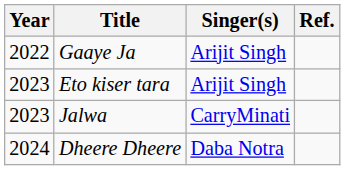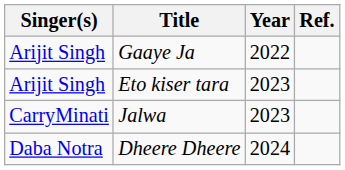 <table class="wikitable">
 <tr>
+<th>Singer(s)</th>
+<th>Title</th>
 <th>Year</th>
-<th>Title</th>
-<th>Singer(s)</th>
 <th>Ref.</th>
 </tr>
 <tr>
+<td><a href='#'>Arijit Singh</a></td>
+<td><em>Gaaye Ja</em></td>
 <td>2022</td>
-<td><em>Gaaye Ja</em></td>
-<td><a href='#'>Arijit Singh</a></td>
 <td></td>
 </tr>
 <tr>
+<td><a href='#'>Arijit Singh</a></td>
+<td><em>Eto kiser tara</em></td>
 <td>2023</td>
-<td><em>Eto kiser tara</em></td>
-<td><a href='#'>Arijit Singh</a></td>
 <td></td>
 </tr>
 <tr>
+<td><a href='#'>CarryMinati</a></td>
+<td><em>Jalwa</em></td>
 <td>2023</td>
-<td><em>Jalwa</em></td>
-<td><a href='#'>CarryMinati</a></td>
 <td></td>
 </tr>
 <tr>
+<td><a href='#'>Daba Notra</a></td>
+<td><em>Dheere Dheere</em></td>
 <td>2024</td>
-<td><em>Dheere Dheere</em></td>
-<td><a href='#'>Daba Notra</a></td>
 <td></td>
 </tr>
 </table>
